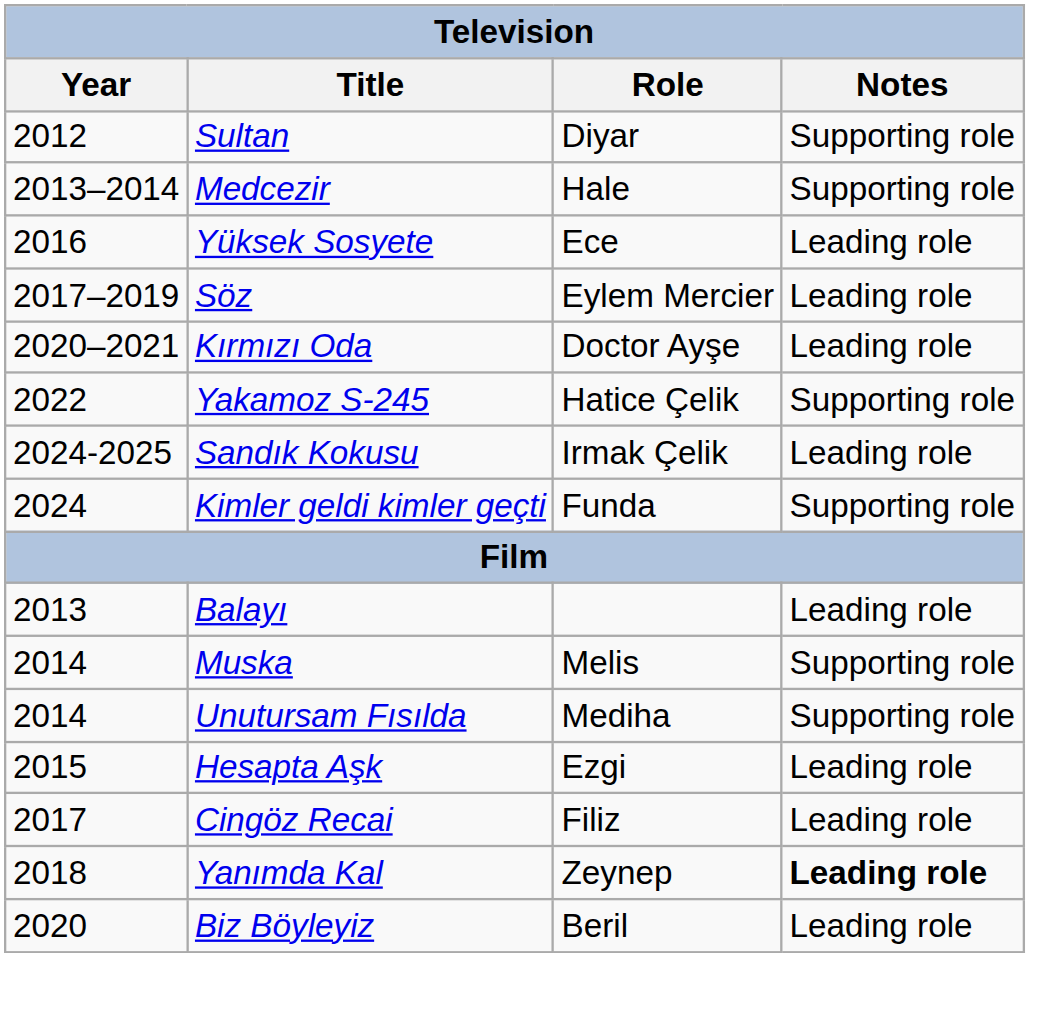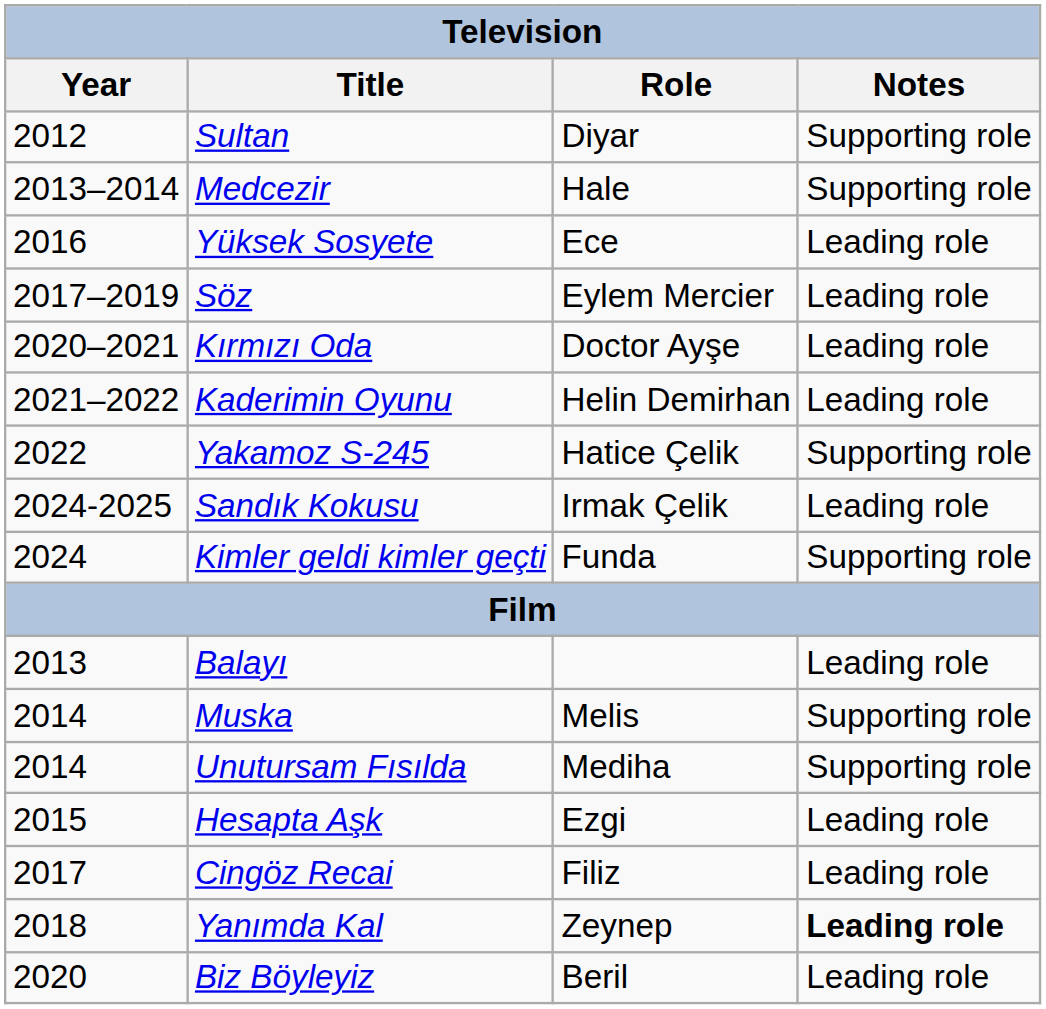 <table class="wikitable" style="font-size: 90%;">
 <tr>
 <th colspan="4" style="background:LightSteelBlue">Television</th>
 </tr>
 <tr>
 <th>Year</th>
 <th>Title</th>
 <th>Role</th>
 <th>Notes</th>
 </tr>
 <tr>
 <td>2012</td>
 <td><em><a href='#'>Sultan</a></em></td>
 <td>Diyar</td>
 <td>Supporting role</td>
 </tr>
 <tr>
 <td>2013–2014</td>
 <td><em><a href='#'>Medcezir</a></em></td>
 <td>Hale</td>
 <td>Supporting role</td>
 </tr>
 <tr>
 <td>2016</td>
 <td><em><a href='#'>Yüksek Sosyete</a></em></td>
 <td>Ece</td>
 <td>Leading role</td>
 </tr>
 <tr>
 <td>2017–2019</td>
 <td><em><a href='#'>Söz</a></em></td>
 <td>Eylem Mercier</td>
 <td>Leading role</td>
 </tr>
 <tr>
 <td>2020–2021</td>
 <td><em><a href='#'>Kırmızı Oda</a></em></td>
 <td>Doctor Ayşe</td>
+<td>Leading role</td>
+</tr>
+<tr>
+<td>2021–2022</td>
+<td><em><a href='#'>Kaderimin Oyunu</a></em></td>
+<td>Helin Demirhan</td>
 <td>Leading role</td>
 </tr>
 <tr>
 <td>2022</td>
 <td><em><a href='#'>Yakamoz S-245</a></em></td>
 <td>Hatice Çelik</td>
 <td>Supporting role</td>
 </tr>
 <tr>
 <td>2024-2025</td>
 <td><em><a href='#'>Sandık Kokusu</a></em></td>
 <td>Irmak Çelik</td>
 <td>Leading role</td>
 </tr>
 <tr>
 <td>2024</td>
 <td><em><a href='#'>Kimler geldi kimler geçti</a></em></td>
 <td>Funda</td>
 <td>Supporting role</td>
 </tr>
 <tr>
 <th colspan="4" style="background:LightSteelBlue">Film</th>
 </tr>
 <tr>
 <td>2013</td>
 <td><em><a href='#'>Balayı</a></em></td>
 <td></td>
 <td>Leading role</td>
 </tr>
 <tr>
 <td>2014</td>
 <td><em><a href='#'>Muska</a></em></td>
 <td>Melis</td>
 <td>Supporting role</td>
 </tr>
 <tr>
 <td>2014</td>
 <td><em><a href='#'>Unutursam Fısılda</a></em></td>
 <td>Mediha</td>
 <td>Supporting role</td>
 </tr>
 <tr>
 <td>2015</td>
 <td><em><a href='#'>Hesapta Aşk</a></em></td>
 <td>Ezgi</td>
 <td>Leading role</td>
 </tr>
 <tr>
 <td>2017</td>
 <td><em><a href='#'>Cingöz Recai</a></em></td>
 <td>Filiz</td>
 <td>Leading role</td>
 </tr>
 <tr>
 <td>2018</td>
 <td><em><a href='#'>Yanımda Kal</a></em></td>
 <td>Zeynep</td>
 <td><strong>Leading role</strong></td>
 </tr>
 <tr>
 <td>2020</td>
 <td><em><a href='#'>Biz Böyleyiz</a></em></td>
 <td>Beril</td>
 <td>Leading role</td>
 </tr>
 </table>
